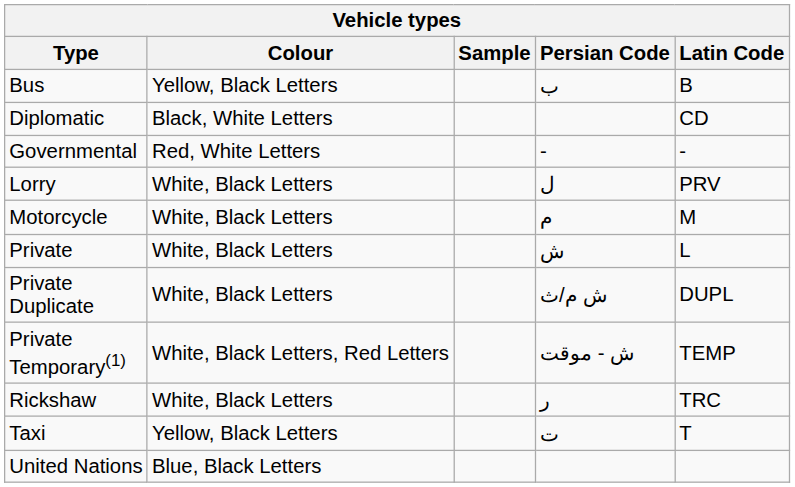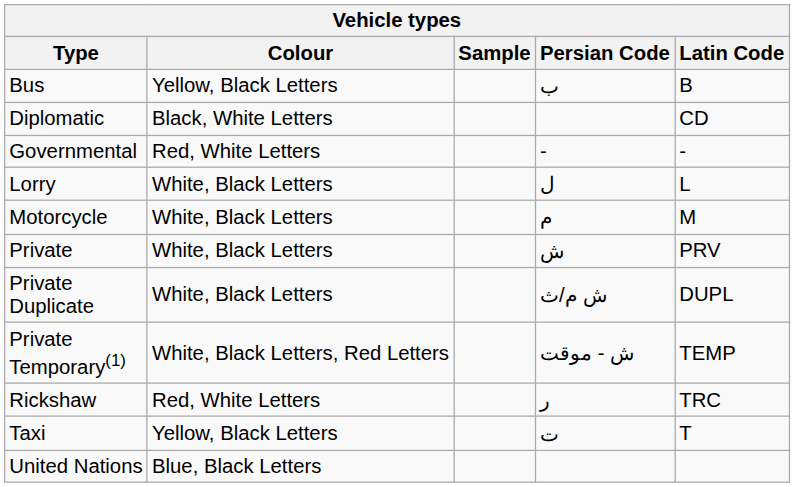 <table class="wikitable">
 <tr>
 <th colspan=5>Vehicle types</th>
 </tr>
 <tr>
 <th>Type</th>
 <th>Colour</th>
 <th>Sample</th>
 <th>Persian Code</th>
 <th>Latin Code</th>
 </tr>
 <tr>
 <td>Bus</td>
 <td>Yellow, Black Letters</td>
 <td></td>
 <td>ب</td>
 <td>B</td>
 </tr>
 <tr>
 <td>Diplomatic</td>
 <td>Black, White Letters</td>
 <td></td>
 <td></td>
 <td>CD</td>
 </tr>
 <tr>
 <td>Governmental</td>
 <td>Red, White Letters</td>
 <td></td>
 <td>-</td>
 <td>-</td>
 </tr>
 <tr>
 <td>Lorry</td>
 <td>White, Black Letters</td>
 <td></td>
 <td>ل</td>
-<td>PRV</td>
+<td>L</td>
 </tr>
 <tr>
 <td>Motorcycle</td>
 <td>White, Black Letters</td>
 <td></td>
 <td>م</td>
 <td>M</td>
 </tr>
 <tr>
 <td>Private</td>
 <td>White, Black Letters</td>
 <td></td>
 <td>ش</td>
-<td>L</td>
+<td>PRV</td>
 </tr>
 <tr>
 <td>Private<br>Duplicate</td>
 <td>White, Black Letters</td>
 <td></td>
 <td>ش م/ث</td>
 <td>DUPL</td>
 </tr>
 <tr>
 <td>Private<br>Temporary<sup>(1)</sup></td>
 <td>White, Black Letters, Red Letters</td>
 <td></td>
 <td>ش - موقت</td>
 <td>TEMP</td>
 </tr>
 <tr>
 <td>Rickshaw</td>
-<td>White, Black Letters</td>
+<td>Red, White Letters</td>
 <td></td>
 <td>ر</td>
 <td>TRC</td>
 </tr>
 <tr>
 <td>Taxi</td>
 <td>Yellow, Black Letters</td>
 <td></td>
 <td>ت</td>
 <td>T</td>
 </tr>
 <tr>
 <td>United Nations</td>
 <td>Blue, Black Letters</td>
 <td></td>
 <td></td>
 <td></td>
 </tr>
 </table>
